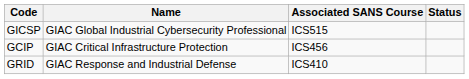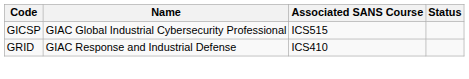 <table class="wikitable sortable">
 <tr>
 <th>Code</th>
 <th>Name</th>
 <th>Associated SANS Course</th>
 <th>Status</th>
 </tr>
 <tr>
 <td>GICSP</td>
 <td>GIAC Global Industrial Cybersecurity Professional</td>
 <td>ICS515</td>
 <td></td>
 </tr>
 <tr>
-<td>GCIP</td>
-<td>GIAC Critical Infrastructure Protection</td>
-<td>ICS456</td>
-<td></td>
-</tr>
-<tr>
 <td>GRID</td>
 <td>GIAC Response and Industrial Defense</td>
 <td>ICS410</td>
 <td></td>
 </tr>
 </table>
